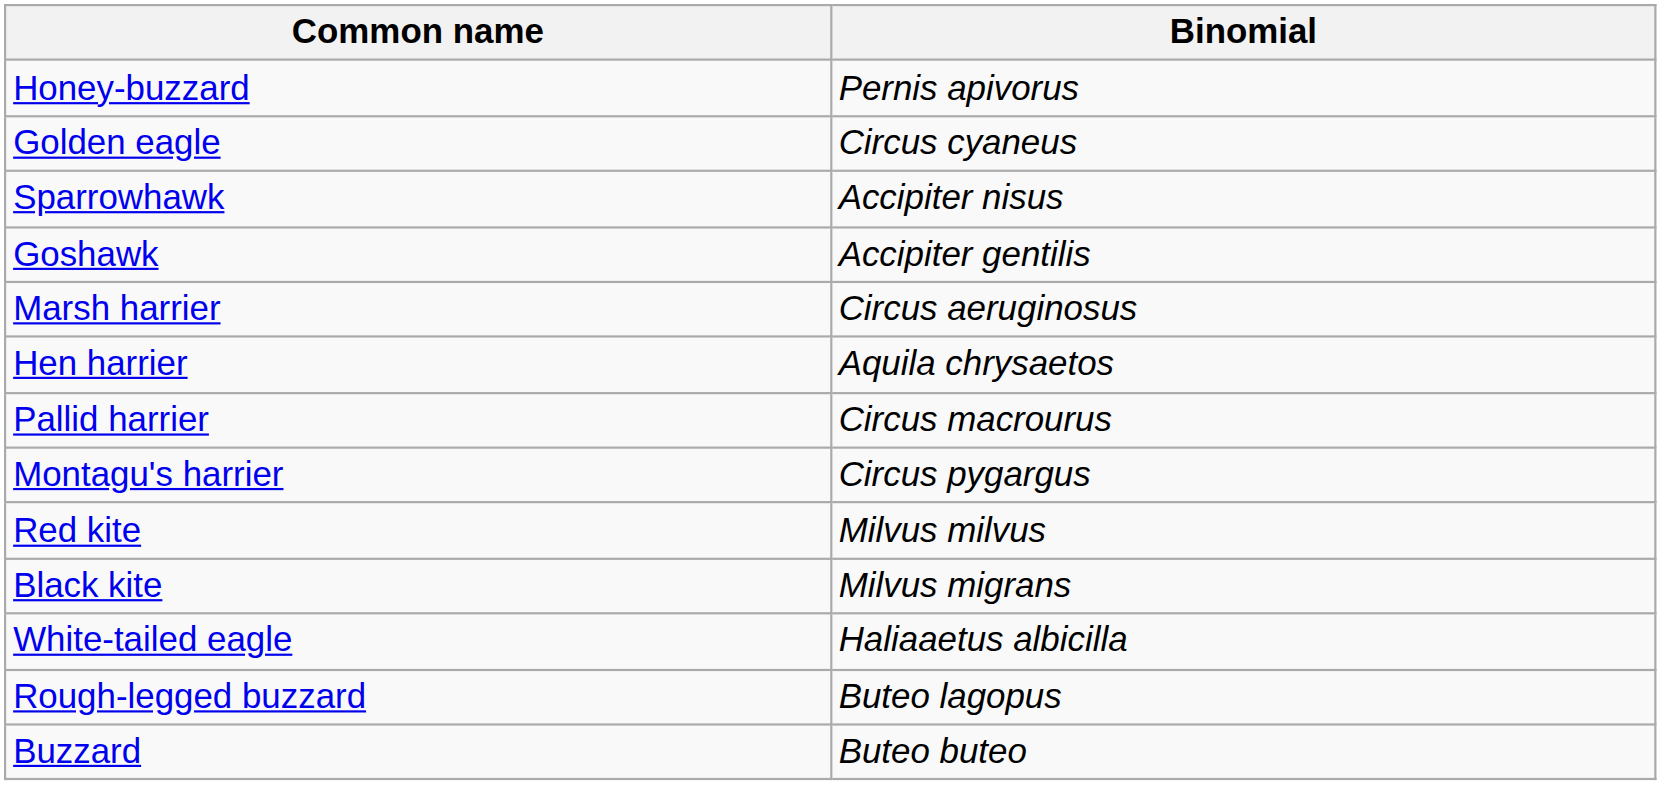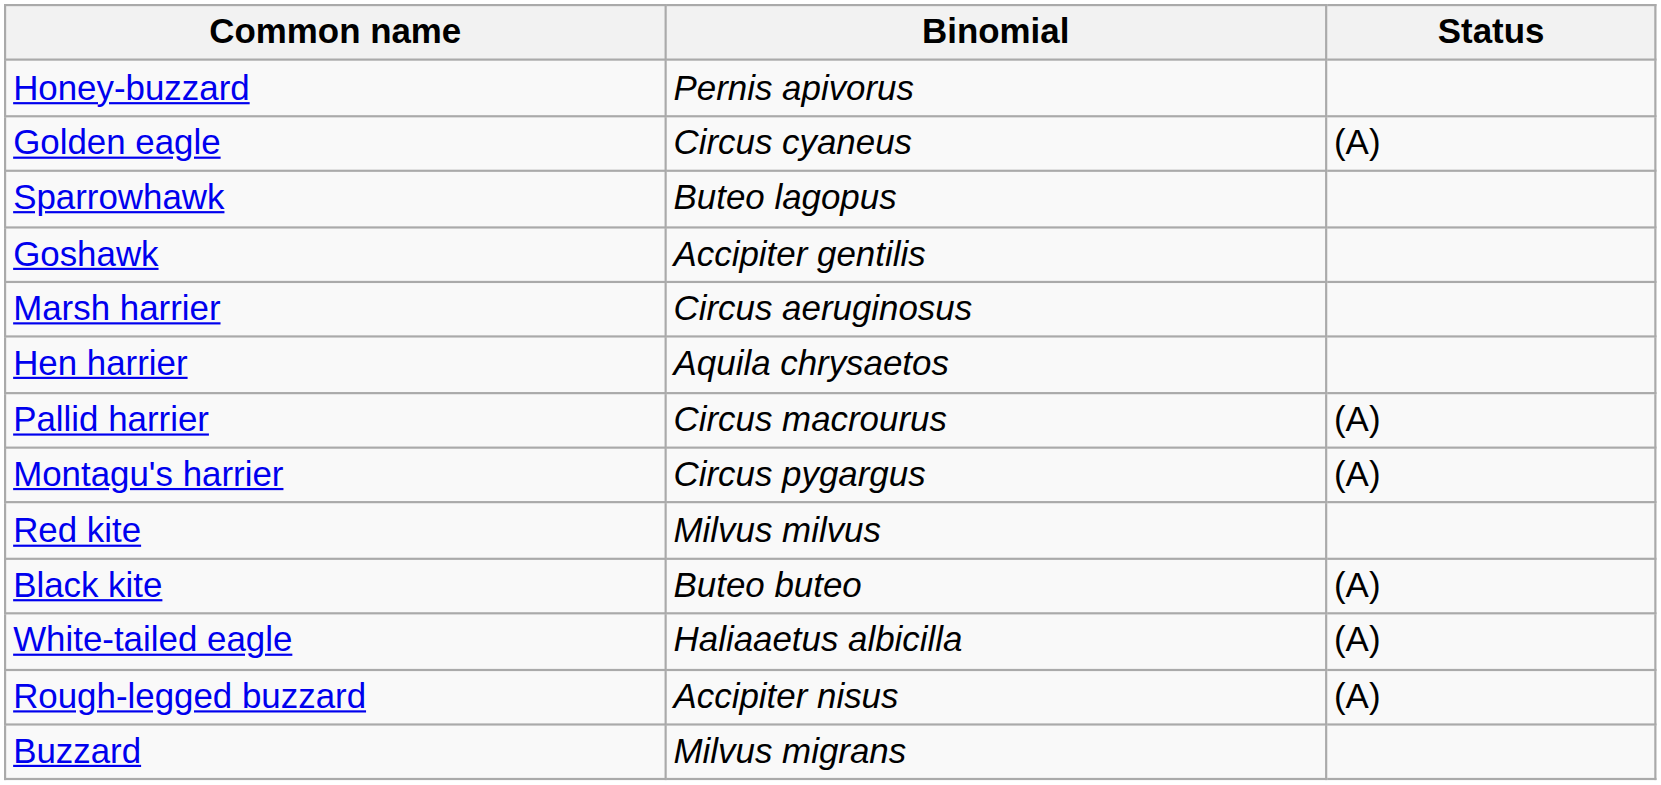 <table style="width:60%;" class="wikitable">
 <tr>
 <th width=40%>Common name</th>
 <th width=40%>Binomial</th>
+<th width=20%>Status</th>
 </tr>
 <tr>
 <td><a href='#'>Honey-buzzard</a></td>
 <td><em>Pernis apivorus</em></td>
+<td></td>
 </tr>
 <tr>
 <td><a href='#'>Golden eagle</a></td>
 <td><em>Circus cyaneus</em></td>
+<td>(A)</td>
 </tr>
 <tr>
 <td><a href='#'>Sparrowhawk</a></td>
-<td><em>Accipiter nisus</em></td>
+<td><em>Buteo lagopus</em></td>
+<td></td>
 </tr>
 <tr>
 <td><a href='#'>Goshawk</a></td>
 <td><em>Accipiter gentilis</em></td>
+<td></td>
 </tr>
 <tr>
 <td><a href='#'>Marsh harrier</a></td>
 <td><em>Circus aeruginosus</em></td>
+<td></td>
 </tr>
 <tr>
 <td><a href='#'>Hen harrier</a></td>
 <td><em>Aquila chrysaetos</em></td>
+<td></td>
 </tr>
 <tr>
 <td><a href='#'>Pallid harrier</a></td>
 <td><em>Circus macrourus</em></td>
+<td>(A)</td>
 </tr>
 <tr>
 <td><a href='#'>Montagu's harrier</a></td>
 <td><em>Circus pygargus</em></td>
+<td>(A)</td>
 </tr>
 <tr>
 <td><a href='#'>Red kite</a></td>
 <td><em>Milvus milvus</em></td>
+<td></td>
 </tr>
 <tr>
 <td><a href='#'>Black kite</a></td>
-<td><em>Milvus migrans</em></td>
+<td><em>Buteo buteo</em></td>
+<td>(A)</td>
 </tr>
 <tr>
 <td><a href='#'>White-tailed eagle</a></td>
 <td><em>Haliaaetus albicilla</em></td>
+<td>(A)</td>
 </tr>
 <tr>
 <td><a href='#'>Rough-legged buzzard</a></td>
-<td><em>Buteo lagopus</em></td>
+<td><em>Accipiter nisus</em></td>
+<td>(A)</td>
 </tr>
 <tr>
 <td><a href='#'>Buzzard</a></td>
-<td><em>Buteo buteo</em></td>
+<td><em>Milvus migrans</em></td>
+<td></td>
 </tr>
 </table>
